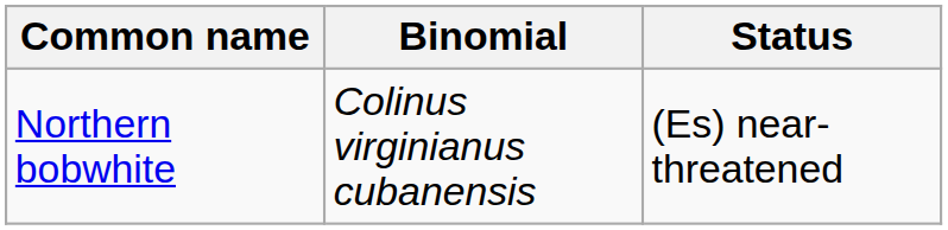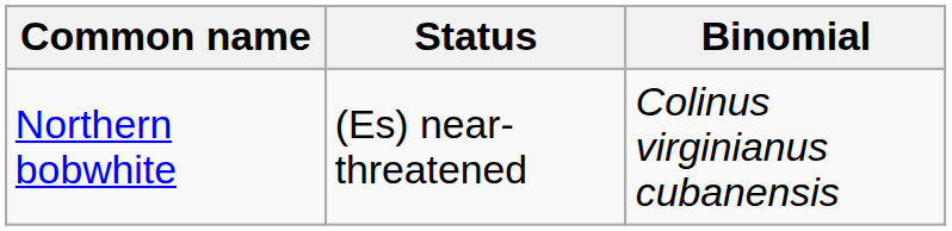 <table width=60% class="wikitable">
 <tr>
 <th width=34%>Common name</th>
+<th width=32%>Status</th>
 <th width=34%>Binomial</th>
-<th width=32%>Status</th>
 </tr>
 <tr>
 <td><a href='#'>Northern bobwhite</a></td>
+<td>(Es) near-threatened</td>
 <td><em>Colinus virginianus cubanensis</em></td>
-<td>(Es) near-threatened</td>
 </tr>
 </table>
